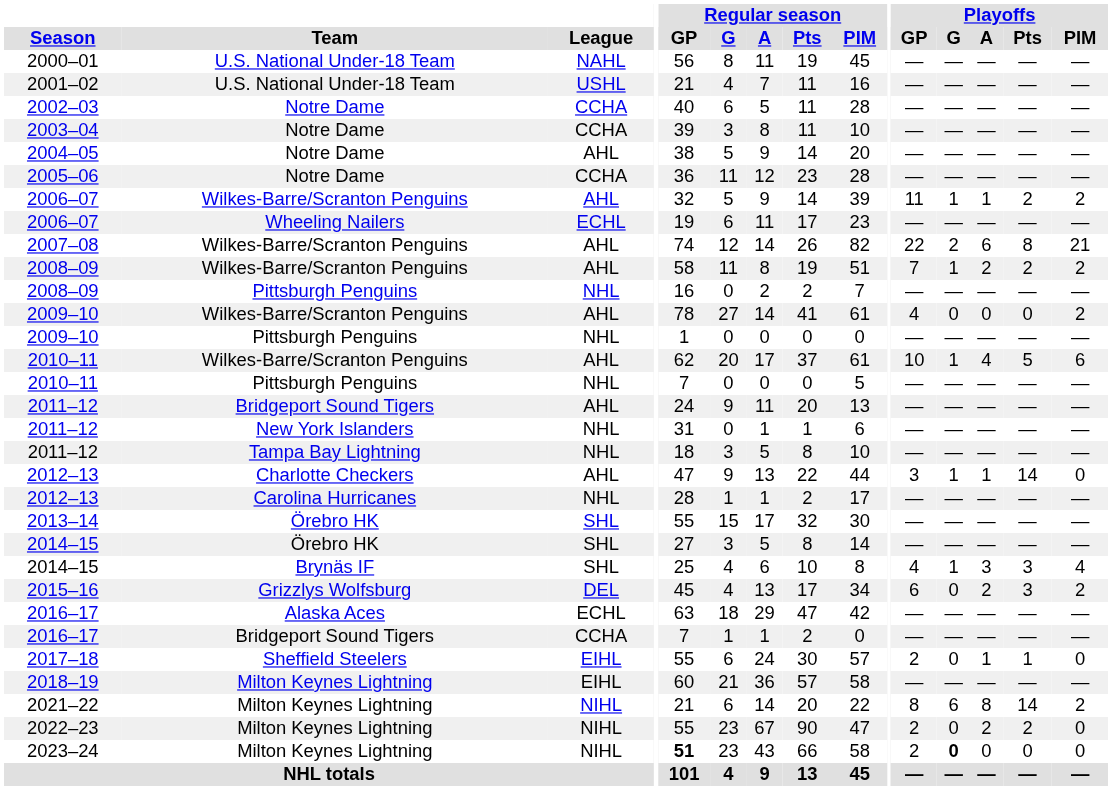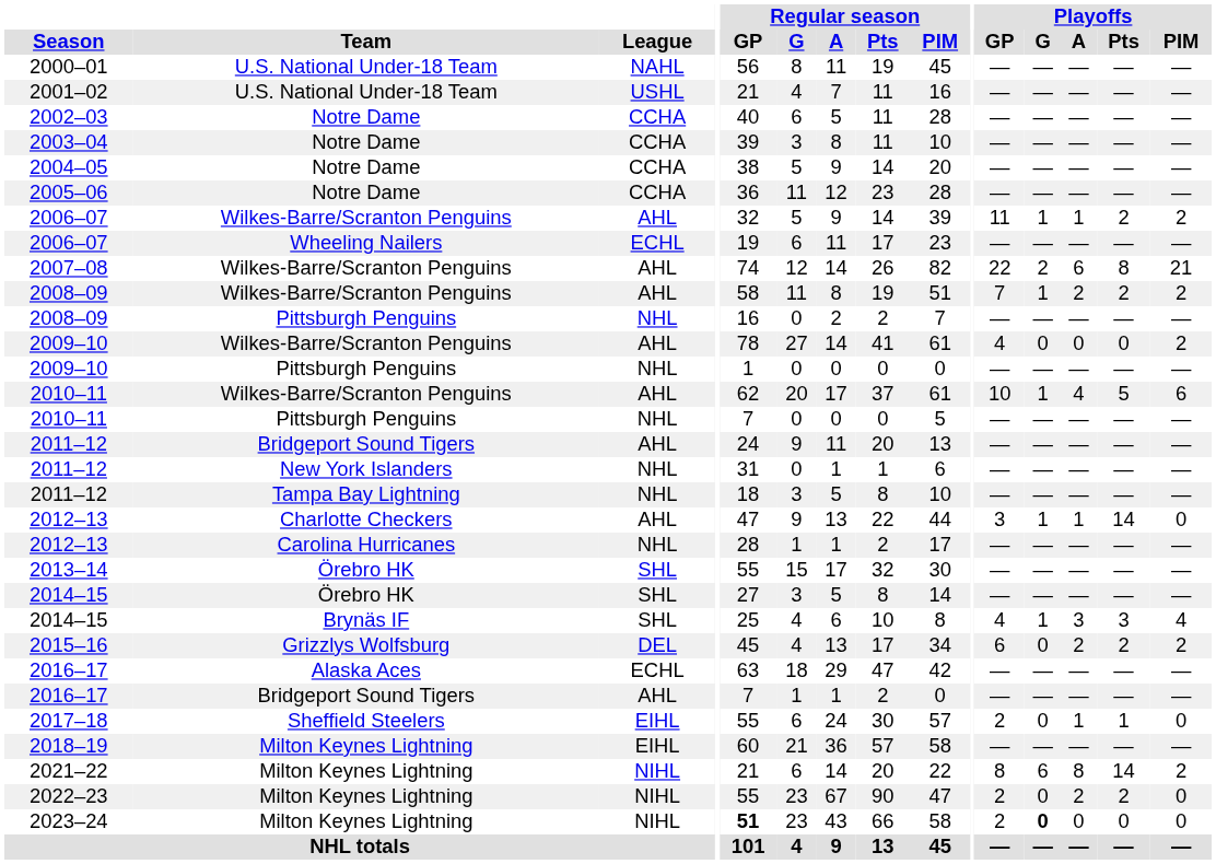 <table border="0" cellpadding="1" cellspacing="0" style="text-align:center; width:60em">
 <tr bgcolor="#e0e0e0">
 <th colspan="3" bgcolor="#ffffff"></th>
 <th rowspan="101" bgcolor="#ffffff"></th>
 <th colspan="5"><a href='#'>Regular season</a></th>
 <th rowspan="101" bgcolor="#ffffff"></th>
 <th colspan="5"><a href='#'>Playoffs</a></th>
 </tr>
 <tr bgcolor="#e0e0e0">
 <th><a href='#'>Season</a></th>
 <th>Team</th>
 <th>League</th>
 <th>GP</th>
 <th><a href='#'>G</a></th>
 <th><a href='#'>A</a></th>
 <th><a href='#'>Pts</a></th>
 <th><a href='#'>PIM</a></th>
 <th>GP</th>
 <th>G</th>
 <th>A</th>
 <th>Pts</th>
 <th>PIM</th>
 </tr>
 <tr>
 <td>2000–01</td>
 <td><a href='#'>U.S. National Under-18 Team</a></td>
 <td><a href='#'>NAHL</a></td>
 <td>56</td>
 <td>8</td>
 <td>11</td>
 <td>19</td>
 <td>45</td>
 <td>—</td>
 <td>—</td>
 <td>—</td>
 <td>—</td>
 <td>—</td>
 </tr>
 <tr bgcolor="#f0f0f0">
 <td>2001–02</td>
 <td>U.S. National Under-18 Team</td>
 <td><a href='#'>USHL</a></td>
 <td>21</td>
 <td>4</td>
 <td>7</td>
 <td>11</td>
 <td>16</td>
 <td>—</td>
 <td>—</td>
 <td>—</td>
 <td>—</td>
 <td>—</td>
 </tr>
 <tr>
 <td><a href='#'>2002–03</a></td>
 <td><a href='#'>Notre Dame</a></td>
 <td><a href='#'>CCHA</a></td>
 <td>40</td>
 <td>6</td>
 <td>5</td>
 <td>11</td>
 <td>28</td>
 <td>—</td>
 <td>—</td>
 <td>—</td>
 <td>—</td>
 <td>—</td>
 </tr>
 <tr bgcolor="#f0f0f0">
 <td><a href='#'>2003–04</a></td>
 <td>Notre Dame</td>
 <td>CCHA</td>
 <td>39</td>
 <td>3</td>
 <td>8</td>
 <td>11</td>
 <td>10</td>
 <td>—</td>
 <td>—</td>
 <td>—</td>
 <td>—</td>
 <td>—</td>
 </tr>
 <tr>
 <td><a href='#'>2004–05</a></td>
 <td>Notre Dame</td>
-<td>AHL</td>
+<td>CCHA</td>
 <td>38</td>
 <td>5</td>
 <td>9</td>
 <td>14</td>
 <td>20</td>
 <td>—</td>
 <td>—</td>
 <td>—</td>
 <td>—</td>
 <td>—</td>
 </tr>
 <tr bgcolor="#f0f0f0">
 <td><a href='#'>2005–06</a></td>
 <td>Notre Dame</td>
 <td>CCHA</td>
 <td>36</td>
 <td>11</td>
 <td>12</td>
 <td>23</td>
 <td>28</td>
 <td>—</td>
 <td>—</td>
 <td>—</td>
 <td>—</td>
 <td>—</td>
 </tr>
 <tr>
 <td><a href='#'>2006–07</a></td>
 <td><a href='#'>Wilkes-Barre/Scranton Penguins</a></td>
 <td><a href='#'>AHL</a></td>
 <td>32</td>
 <td>5</td>
 <td>9</td>
 <td>14</td>
 <td>39</td>
 <td>11</td>
 <td>1</td>
 <td>1</td>
 <td>2</td>
 <td>2</td>
 </tr>
 <tr bgcolor="#f0f0f0">
 <td><a href='#'>2006–07</a></td>
 <td><a href='#'>Wheeling Nailers</a></td>
 <td><a href='#'>ECHL</a></td>
 <td>19</td>
 <td>6</td>
 <td>11</td>
 <td>17</td>
 <td>23</td>
 <td>—</td>
 <td>—</td>
 <td>—</td>
 <td>—</td>
 <td>—</td>
 </tr>
 <tr>
 <td><a href='#'>2007–08</a></td>
 <td>Wilkes-Barre/Scranton Penguins</td>
 <td>AHL</td>
 <td>74</td>
 <td>12</td>
 <td>14</td>
 <td>26</td>
 <td>82</td>
 <td>22</td>
 <td>2</td>
 <td>6</td>
 <td>8</td>
 <td>21</td>
 </tr>
 <tr bgcolor="#f0f0f0">
 <td><a href='#'>2008–09</a></td>
 <td>Wilkes-Barre/Scranton Penguins</td>
 <td>AHL</td>
 <td>58</td>
 <td>11</td>
 <td>8</td>
 <td>19</td>
 <td>51</td>
 <td>7</td>
 <td>1</td>
 <td>2</td>
 <td>2</td>
 <td>2</td>
 </tr>
 <tr>
 <td><a href='#'>2008–09</a></td>
 <td><a href='#'>Pittsburgh Penguins</a></td>
 <td><a href='#'>NHL</a></td>
 <td>16</td>
 <td>0</td>
 <td>2</td>
 <td>2</td>
 <td>7</td>
 <td>—</td>
 <td>—</td>
 <td>—</td>
 <td>—</td>
 <td>—</td>
 </tr>
 <tr bgcolor="#f0f0f0">
 <td><a href='#'>2009–10</a></td>
 <td>Wilkes-Barre/Scranton Penguins</td>
 <td>AHL</td>
 <td>78</td>
 <td>27</td>
 <td>14</td>
 <td>41</td>
 <td>61</td>
 <td>4</td>
 <td>0</td>
 <td>0</td>
 <td>0</td>
 <td>2</td>
 </tr>
 <tr>
 <td><a href='#'>2009–10</a></td>
 <td>Pittsburgh Penguins</td>
 <td>NHL</td>
 <td>1</td>
 <td>0</td>
 <td>0</td>
 <td>0</td>
 <td>0</td>
 <td>—</td>
 <td>—</td>
 <td>—</td>
 <td>—</td>
 <td>—</td>
 </tr>
 <tr bgcolor="#f0f0f0">
 <td><a href='#'>2010–11</a></td>
 <td>Wilkes-Barre/Scranton Penguins</td>
 <td>AHL</td>
 <td>62</td>
 <td>20</td>
 <td>17</td>
 <td>37</td>
 <td>61</td>
 <td>10</td>
 <td>1</td>
 <td>4</td>
 <td>5</td>
 <td>6</td>
 </tr>
 <tr>
 <td><a href='#'>2010–11</a></td>
 <td>Pittsburgh Penguins</td>
 <td>NHL</td>
 <td>7</td>
 <td>0</td>
 <td>0</td>
 <td>0</td>
 <td>5</td>
 <td>—</td>
 <td>—</td>
 <td>—</td>
 <td>—</td>
 <td>—</td>
 </tr>
 <tr bgcolor="#f0f0f0">
 <td><a href='#'>2011–12</a></td>
 <td><a href='#'>Bridgeport Sound Tigers</a></td>
 <td>AHL</td>
 <td>24</td>
 <td>9</td>
 <td>11</td>
 <td>20</td>
 <td>13</td>
 <td>—</td>
 <td>—</td>
 <td>—</td>
 <td>—</td>
 <td>—</td>
 </tr>
 <tr>
 <td><a href='#'>2011–12</a></td>
 <td><a href='#'>New York Islanders</a></td>
 <td>NHL</td>
 <td>31</td>
 <td>0</td>
 <td>1</td>
 <td>1</td>
 <td>6</td>
 <td>—</td>
 <td>—</td>
 <td>—</td>
 <td>—</td>
 <td>—</td>
 </tr>
 <tr bgcolor="#f0f0f0">
 <td>2011–12</td>
 <td><a href='#'>Tampa Bay Lightning</a></td>
 <td>NHL</td>
 <td>18</td>
 <td>3</td>
 <td>5</td>
 <td>8</td>
 <td>10</td>
 <td>—</td>
 <td>—</td>
 <td>—</td>
 <td>—</td>
 <td>—</td>
 </tr>
 <tr>
 <td><a href='#'>2012–13</a></td>
 <td><a href='#'>Charlotte Checkers</a></td>
 <td>AHL</td>
 <td>47</td>
 <td>9</td>
 <td>13</td>
 <td>22</td>
 <td>44</td>
 <td>3</td>
 <td>1</td>
 <td>1</td>
 <td>14</td>
 <td>0</td>
 </tr>
 <tr bgcolor="#f0f0f0">
 <td><a href='#'>2012–13</a></td>
 <td><a href='#'>Carolina Hurricanes</a></td>
 <td>NHL</td>
 <td>28</td>
 <td>1</td>
 <td>1</td>
 <td>2</td>
 <td>17</td>
 <td>—</td>
 <td>—</td>
 <td>—</td>
 <td>—</td>
 <td>—</td>
 </tr>
 <tr>
 <td><a href='#'>2013–14</a></td>
 <td><a href='#'>Örebro HK</a></td>
 <td><a href='#'>SHL</a></td>
 <td>55</td>
 <td>15</td>
 <td>17</td>
 <td>32</td>
 <td>30</td>
 <td>—</td>
 <td>—</td>
 <td>—</td>
 <td>—</td>
 <td>—</td>
 </tr>
 <tr bgcolor="#f0f0f0">
 <td><a href='#'>2014–15</a></td>
 <td>Örebro HK</td>
 <td>SHL</td>
 <td>27</td>
 <td>3</td>
 <td>5</td>
 <td>8</td>
 <td>14</td>
 <td>—</td>
 <td>—</td>
 <td>—</td>
 <td>—</td>
 <td>—</td>
 </tr>
 <tr>
 <td>2014–15</td>
 <td><a href='#'>Brynäs IF</a></td>
 <td>SHL</td>
 <td>25</td>
 <td>4</td>
 <td>6</td>
 <td>10</td>
 <td>8</td>
 <td>4</td>
 <td>1</td>
 <td>3</td>
 <td>3</td>
 <td>4</td>
 </tr>
 <tr bgcolor="#f0f0f0">
 <td><a href='#'>2015–16</a></td>
 <td><a href='#'>Grizzlys Wolfsburg</a></td>
 <td><a href='#'>DEL</a></td>
 <td>45</td>
 <td>4</td>
 <td>13</td>
 <td>17</td>
 <td>34</td>
 <td>6</td>
 <td>0</td>
 <td>2</td>
-<td>3</td>
+<td>2</td>
 <td>2</td>
 </tr>
 <tr>
 <td><a href='#'>2016–17</a></td>
 <td><a href='#'>Alaska Aces</a></td>
 <td>ECHL</td>
 <td>63</td>
 <td>18</td>
 <td>29</td>
 <td>47</td>
 <td>42</td>
 <td>—</td>
 <td>—</td>
 <td>—</td>
 <td>—</td>
 <td>—</td>
 </tr>
 <tr bgcolor="#f0f0f0">
 <td><a href='#'>2016–17</a></td>
 <td>Bridgeport Sound Tigers</td>
-<td>CCHA</td>
+<td>AHL</td>
 <td>7</td>
 <td>1</td>
 <td>1</td>
 <td>2</td>
 <td>0</td>
 <td>—</td>
 <td>—</td>
 <td>—</td>
 <td>—</td>
 <td>—</td>
 </tr>
 <tr>
 <td><a href='#'>2017–18</a></td>
 <td><a href='#'>Sheffield Steelers</a></td>
 <td><a href='#'>EIHL</a></td>
 <td>55</td>
 <td>6</td>
 <td>24</td>
 <td>30</td>
 <td>57</td>
 <td>2</td>
 <td>0</td>
 <td>1</td>
 <td>1</td>
 <td>0</td>
 </tr>
 <tr>
 </tr>
 <tr bgcolor="#f0f0f0">
 <td><a href='#'>2018–19</a></td>
 <td><a href='#'>Milton Keynes Lightning</a></td>
 <td>EIHL</td>
 <td>60</td>
 <td>21</td>
 <td>36</td>
 <td>57</td>
 <td>58</td>
 <td>—</td>
 <td>—</td>
 <td>—</td>
 <td>—</td>
 <td>—</td>
 </tr>
 <tr>
 <td>2021–22</td>
 <td>Milton Keynes Lightning</td>
 <td><a href='#'>NIHL</a></td>
 <td>21</td>
 <td>6</td>
 <td>14</td>
 <td>20</td>
 <td>22</td>
 <td>8</td>
 <td>6</td>
 <td>8</td>
 <td>14</td>
 <td>2</td>
 </tr>
 <tr bgcolor="#f0f0f0">
 <td>2022–23</td>
 <td>Milton Keynes Lightning</td>
 <td>NIHL</td>
 <td>55</td>
 <td>23</td>
 <td>67</td>
 <td>90</td>
 <td>47</td>
 <td>2</td>
 <td>0</td>
 <td>2</td>
 <td>2</td>
 <td>0</td>
 </tr>
 <tr>
 <td>2023–24</td>
 <td>Milton Keynes Lightning</td>
 <td>NIHL</td>
 <th>51</th>
 <td>23</td>
 <td>43</td>
 <td>66</td>
 <td>58</td>
 <td>2</td>
 <th>0</th>
 <td>0</td>
 <td>0</td>
 <td>0</td>
 </tr>
 <tr bgcolor="#e0e0e0">
 <th colspan="3">NHL totals</th>
 <th>101</th>
 <th>4</th>
 <th>9</th>
 <th>13</th>
 <th>45</th>
 <th>—</th>
 <th>—</th>
 <th>—</th>
 <th>—</th>
 <th>—</th>
 </tr>
 </table>
